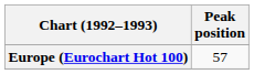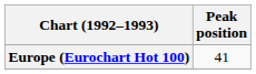 <table class="wikitable sortable plainrowheaders" style="text-align:center">
 <tr>
 <th>Chart (1992–1993)</th>
 <th>Peak<br>position</th>
 </tr>
 <tr>
 </tr>
 <tr>
 </tr>
 <tr>
 <th scope="row">Europe (<a href='#'>Eurochart Hot 100</a>)</th>
-<td>57</td>
+<td>41</td>
 </tr>
 <tr>
 </tr>
 <tr>
 </tr>
 <tr>
 </tr>
 <tr>
 </tr>
 <tr>
 </tr>
 <tr>
 </tr>
 <tr>
 </tr>
 <tr>
 </tr>
 <tr>
 </tr>
 </table>
